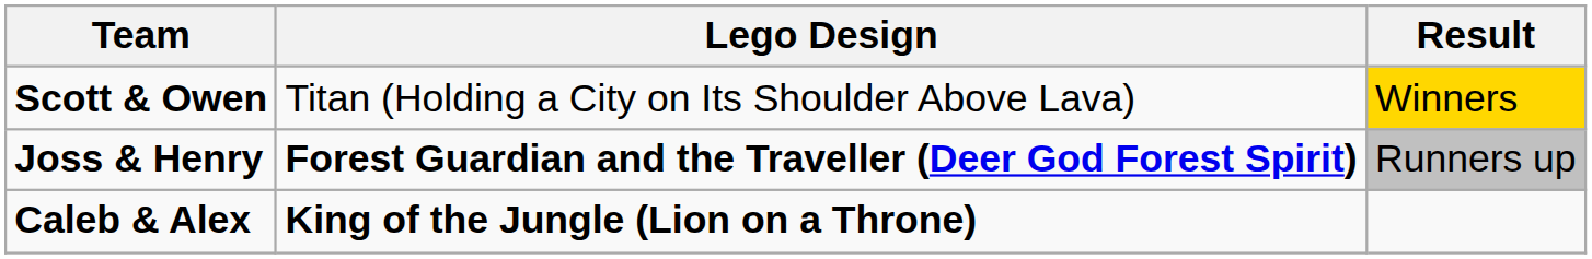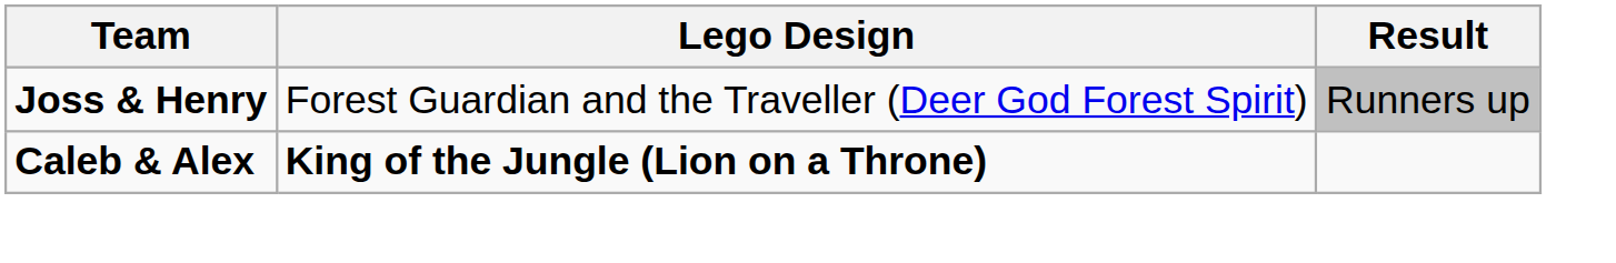 <table class="wikitable">
 <tr>
 <th>Team</th>
 <th>Lego Design</th>
 <th>Result</th>
 </tr>
 <tr>
-<td><strong>Scott & Owen</strong></td>
-<td>Titan (Holding a City on Its Shoulder Above Lava)</td>
-<td style="background:gold">Winners</td>
-</tr>
-<tr>
 <td><strong>Joss & Henry</strong></td>
-<td><strong>Forest Guardian and the Traveller (<a href='#'>Deer God Forest Spirit</a>)</strong></td>
+<td>Forest Guardian and the Traveller (<a href='#'>Deer God Forest Spirit</a>)</td>
 <td style="background:silver">Runners up</td>
 </tr>
 <tr>
 <td><strong>Caleb & Alex</strong></td>
 <td><strong>King of the Jungle (Lion on a Throne)</strong></td>
 <td></td>
 </tr>
 </table>
